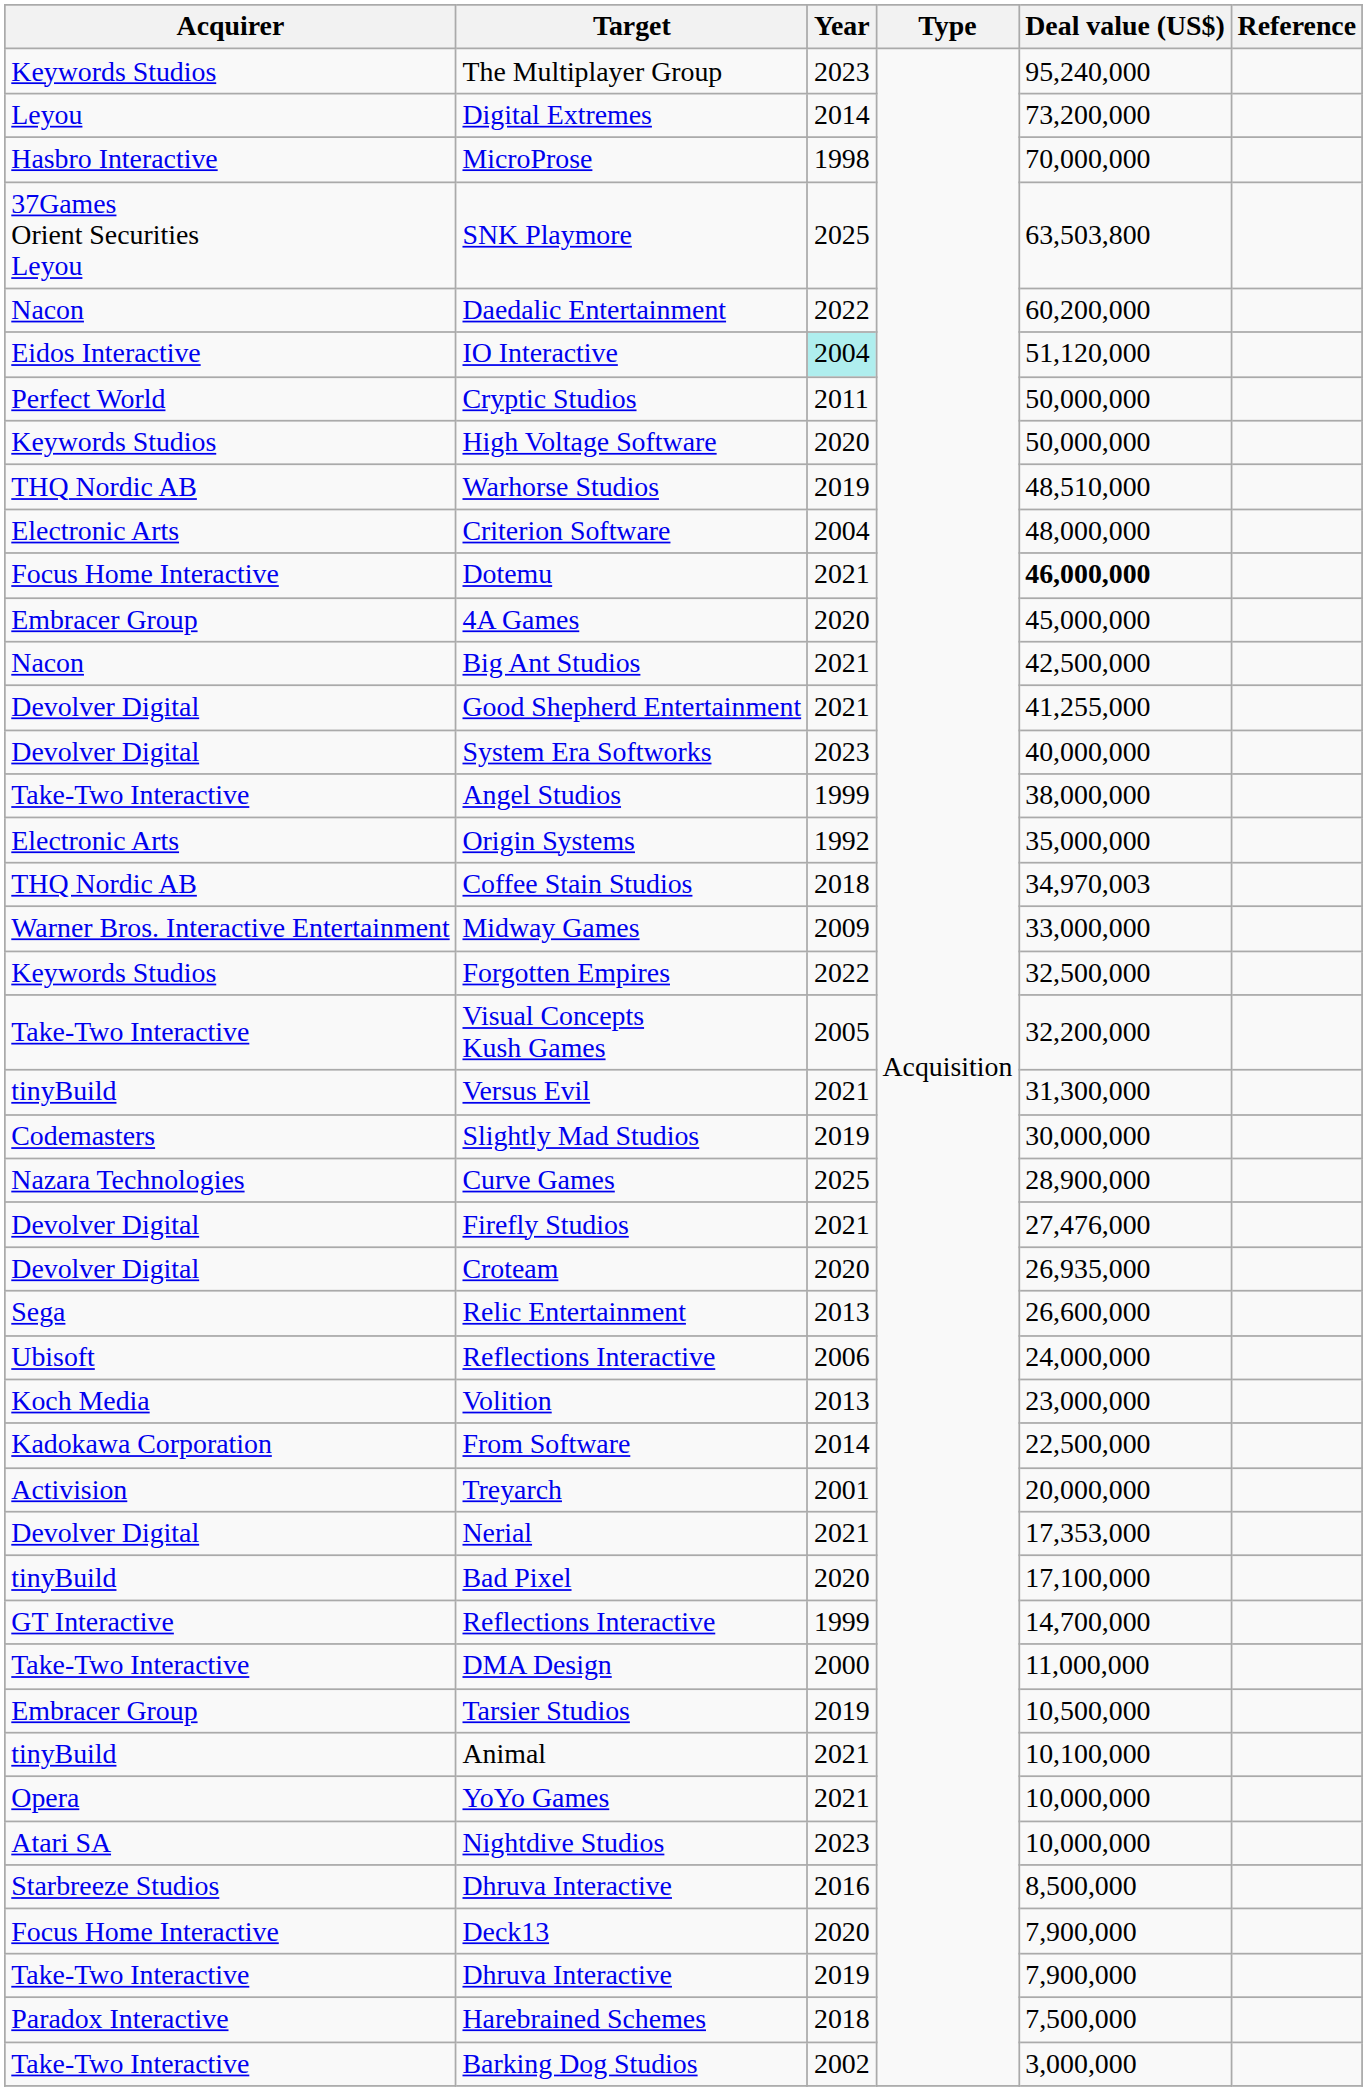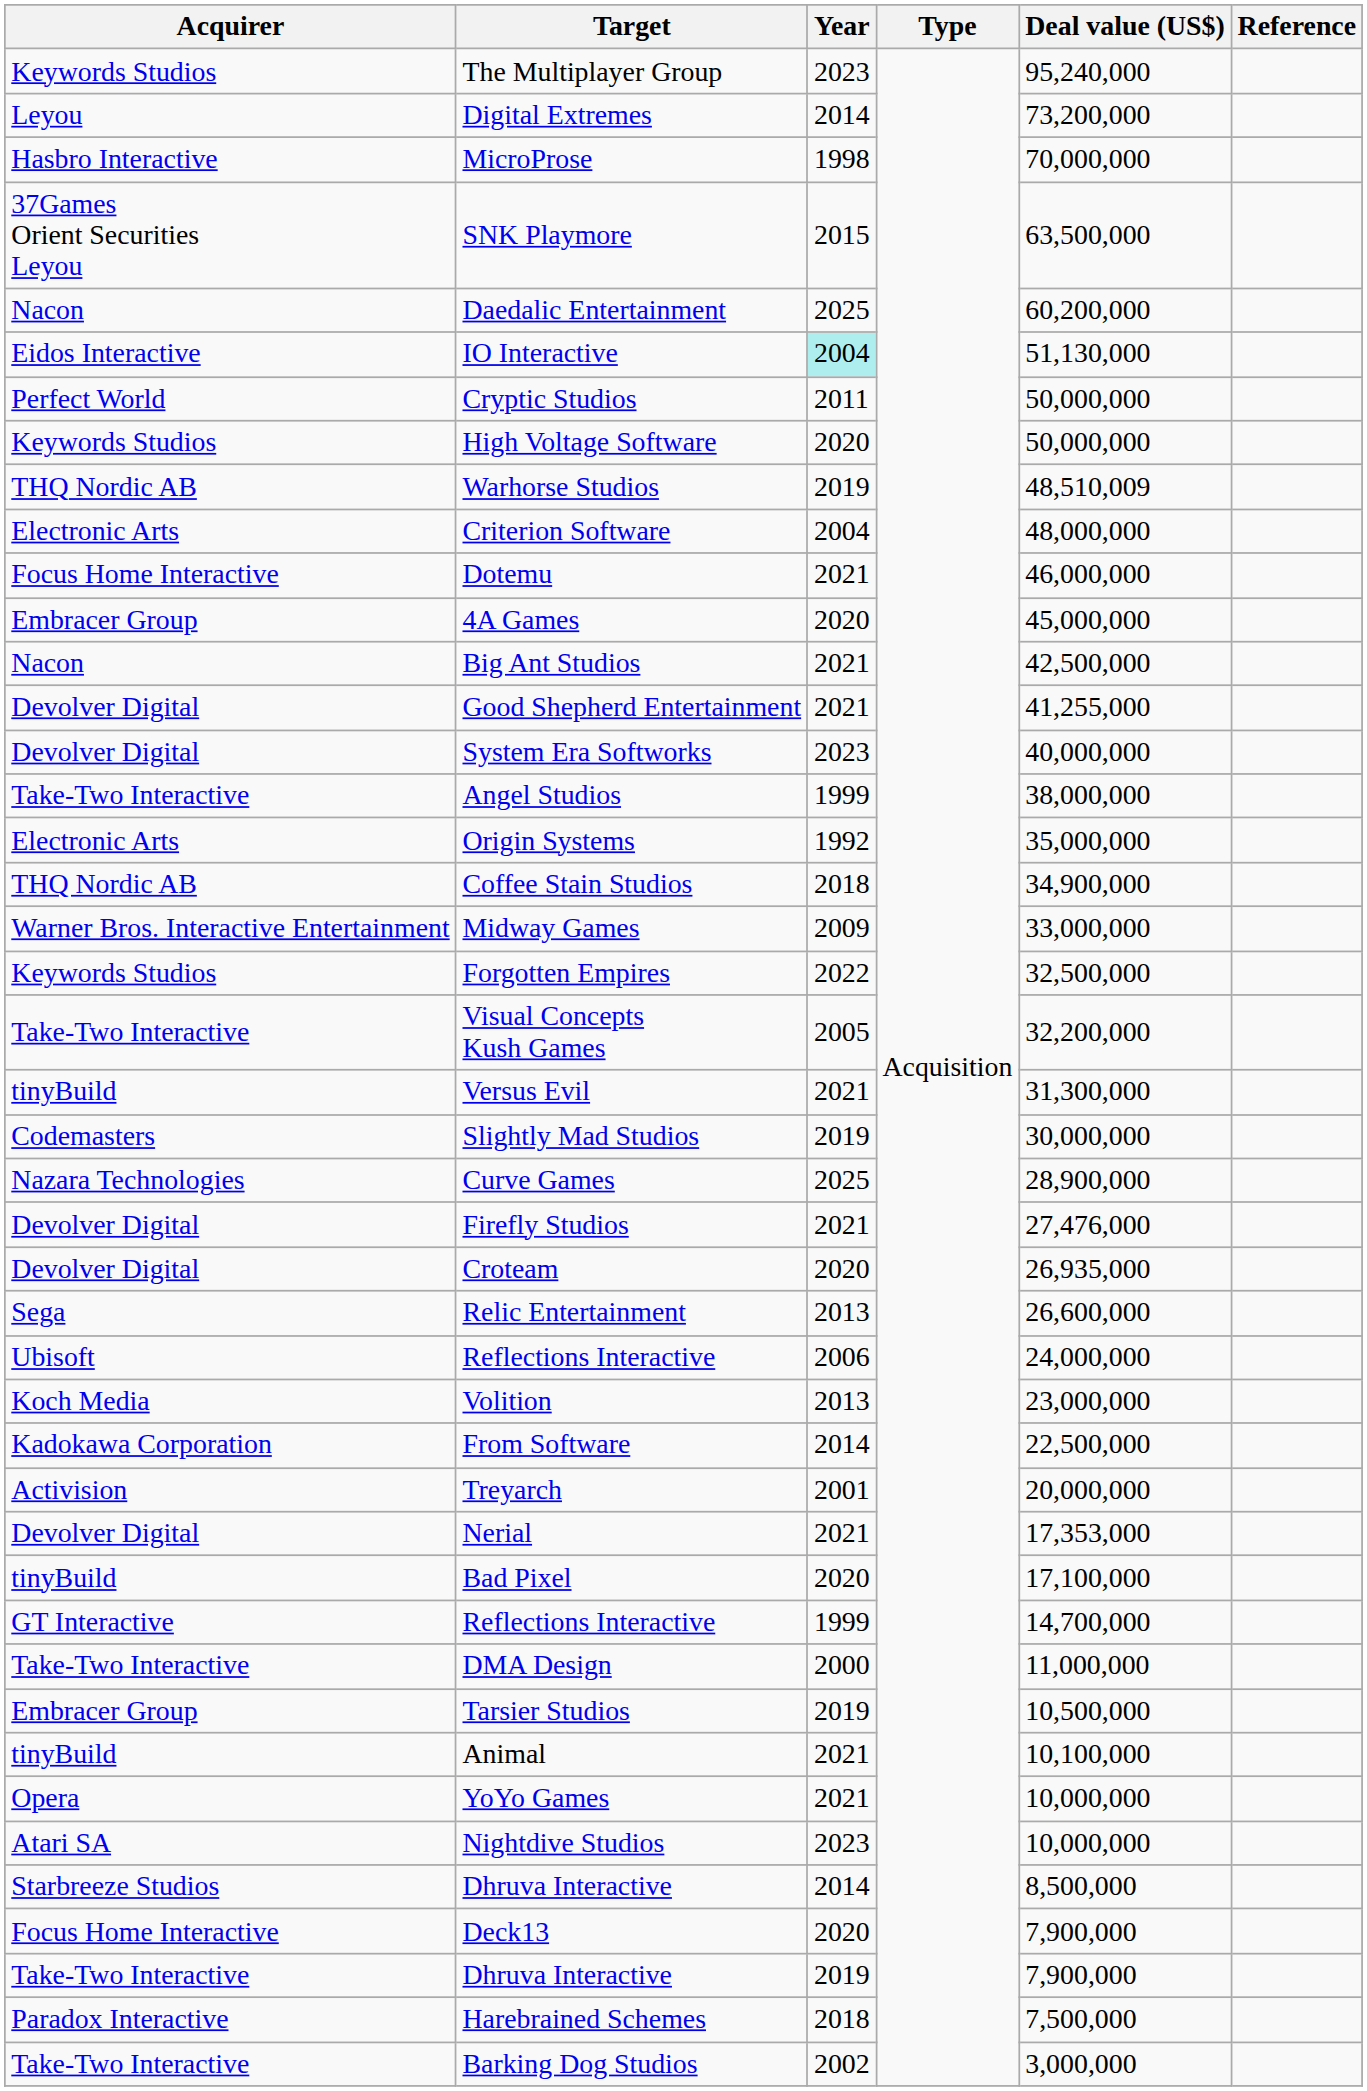 <table class="wikitable sortable">
 <tr>
 <th>Acquirer</th>
 <th>Target</th>
 <th>Year</th>
 <th>Type</th>
 <th>Deal value (US$)</th>
 <th>Reference</th>
 </tr>
 <tr>
 <td> <a href='#'>Keywords Studios</a></td>
 <td> The Multiplayer Group</td>
 <td>2023</td>
 <td rowspan="44">Acquisition</td>
 <td>95,240,000</td>
 <td></td>
 </tr>
 <tr>
 <td> <a href='#'>Leyou</a></td>
 <td> <a href='#'>Digital Extremes</a></td>
 <td>2014</td>
 <td>73,200,000</td>
 <td></td>
 </tr>
 <tr>
 <td> <a href='#'>Hasbro Interactive</a></td>
 <td> <a href='#'>MicroProse</a></td>
 <td>1998</td>
 <td>70,000,000</td>
 <td></td>
 </tr>
 <tr>
 <td> <a href='#'>37Games</a> <br>  Orient Securities <br>  <a href='#'>Leyou</a></td>
 <td> <a href='#'>SNK Playmore</a></td>
-<td>2025</td>
-<td>63,503,800</td>
+<td>2015</td>
+<td>63,500,000</td>
 <td></td>
 </tr>
 <tr>
 <td> <a href='#'>Nacon</a></td>
 <td> <a href='#'>Daedalic Entertainment</a></td>
-<td>2022</td>
+<td>2025</td>
 <td>60,200,000</td>
 <td></td>
 </tr>
 <tr>
 <td> <a href='#'>Eidos Interactive</a></td>
 <td> <a href='#'>IO Interactive</a></td>
 <td style="background: paleturquoise;">2004</td>
-<td>51,120,000</td>
+<td>51,130,000</td>
 <td></td>
 </tr>
 <tr>
 <td> <a href='#'>Perfect World</a></td>
 <td> <a href='#'>Cryptic Studios</a></td>
 <td>2011</td>
 <td>50,000,000</td>
 <td></td>
 </tr>
 <tr>
 <td> <a href='#'>Keywords Studios</a></td>
 <td> <a href='#'>High Voltage Software</a></td>
 <td>2020</td>
 <td>50,000,000</td>
 <td></td>
 </tr>
 <tr>
 <td> <a href='#'>THQ Nordic AB</a></td>
 <td> <a href='#'>Warhorse Studios</a></td>
 <td>2019</td>
-<td>48,510,000</td>
+<td>48,510,009</td>
 <td></td>
 </tr>
 <tr>
 <td> <a href='#'>Electronic Arts</a></td>
 <td> <a href='#'>Criterion Software</a></td>
 <td>2004</td>
 <td>48,000,000</td>
 <td></td>
 </tr>
 <tr>
 <td> <a href='#'>Focus Home Interactive</a></td>
 <td> <a href='#'>Dotemu</a></td>
 <td>2021</td>
-<td><strong>46,000,000</strong></td>
+<td>46,000,000</td>
 <td></td>
 </tr>
 <tr>
 <td> <a href='#'>Embracer Group</a></td>
 <td>  <a href='#'>4A Games</a></td>
 <td>2020</td>
 <td>45,000,000</td>
 <td></td>
 </tr>
 <tr>
 <td> <a href='#'>Nacon</a></td>
 <td> <a href='#'>Big Ant Studios</a></td>
 <td>2021</td>
 <td>42,500,000</td>
 <td></td>
 </tr>
 <tr>
 <td> <a href='#'>Devolver Digital</a></td>
 <td> <a href='#'>Good Shepherd Entertainment</a></td>
 <td>2021</td>
 <td>41,255,000</td>
 <td></td>
 </tr>
 <tr>
 <td> <a href='#'>Devolver Digital</a></td>
 <td> <a href='#'>System Era Softworks</a></td>
 <td>2023</td>
 <td>40,000,000</td>
 <td></td>
 </tr>
 <tr>
 <td> <a href='#'>Take-Two Interactive</a></td>
 <td> <a href='#'>Angel Studios</a></td>
 <td>1999</td>
 <td>38,000,000</td>
 <td></td>
 </tr>
 <tr>
 <td> <a href='#'>Electronic Arts</a></td>
 <td> <a href='#'>Origin Systems</a></td>
 <td>1992</td>
 <td>35,000,000</td>
 <td></td>
 </tr>
 <tr>
 <td> <a href='#'>THQ Nordic AB</a></td>
 <td> <a href='#'>Coffee Stain Studios</a></td>
 <td>2018</td>
-<td>34,970,003</td>
+<td>34,900,000</td>
 <td></td>
 </tr>
 <tr>
 <td> <a href='#'>Warner Bros. Interactive Entertainment</a></td>
 <td> <a href='#'>Midway Games</a></td>
 <td>2009</td>
 <td>33,000,000</td>
 <td></td>
 </tr>
 <tr>
 <td> <a href='#'>Keywords Studios</a></td>
 <td> <a href='#'>Forgotten Empires</a></td>
 <td>2022</td>
 <td>32,500,000</td>
 <td></td>
 </tr>
 <tr>
 <td> <a href='#'>Take-Two Interactive</a></td>
 <td> <a href='#'>Visual Concepts</a> <br>  <a href='#'>Kush Games</a></td>
 <td>2005</td>
 <td>32,200,000</td>
 <td></td>
 </tr>
 <tr>
 <td> <a href='#'>tinyBuild</a></td>
 <td> <a href='#'>Versus Evil</a></td>
 <td>2021</td>
 <td>31,300,000</td>
 <td></td>
 </tr>
 <tr>
 <td> <a href='#'>Codemasters</a></td>
 <td> <a href='#'>Slightly Mad Studios</a></td>
 <td>2019</td>
 <td>30,000,000</td>
 <td></td>
 </tr>
 <tr>
 <td> <a href='#'>Nazara Technologies</a></td>
 <td> <a href='#'>Curve Games</a></td>
 <td>2025</td>
 <td>28,900,000</td>
 <td></td>
 </tr>
 <tr>
 <td> <a href='#'>Devolver Digital</a></td>
 <td> <a href='#'>Firefly Studios</a></td>
 <td>2021</td>
 <td>27,476,000</td>
 <td></td>
 </tr>
 <tr>
 <td> <a href='#'>Devolver Digital</a></td>
 <td> <a href='#'>Croteam</a></td>
 <td>2020</td>
 <td>26,935,000</td>
 <td></td>
 </tr>
 <tr>
 <td> <a href='#'>Sega</a></td>
 <td> <a href='#'>Relic Entertainment</a></td>
 <td>2013</td>
 <td>26,600,000</td>
 <td></td>
 </tr>
 <tr>
 <td> <a href='#'>Ubisoft</a></td>
 <td> <a href='#'>Reflections Interactive</a></td>
 <td>2006</td>
 <td>24,000,000</td>
 <td></td>
 </tr>
 <tr>
 <td>  <a href='#'>Koch Media</a></td>
 <td> <a href='#'>Volition</a></td>
 <td>2013</td>
 <td>23,000,000</td>
 <td></td>
 </tr>
 <tr>
 <td> <a href='#'>Kadokawa Corporation</a></td>
 <td> <a href='#'>From Software</a></td>
 <td>2014</td>
 <td>22,500,000</td>
 <td></td>
 </tr>
 <tr>
 <td> <a href='#'>Activision</a></td>
 <td> <a href='#'>Treyarch</a></td>
 <td>2001</td>
 <td>20,000,000</td>
 <td></td>
 </tr>
 <tr>
 <td> <a href='#'>Devolver Digital</a></td>
 <td> <a href='#'>Nerial</a></td>
 <td>2021</td>
 <td>17,353,000</td>
 <td></td>
 </tr>
 <tr>
 <td> <a href='#'>tinyBuild</a></td>
 <td> <a href='#'>Bad Pixel</a></td>
 <td>2020</td>
 <td>17,100,000</td>
 <td></td>
 </tr>
 <tr>
 <td> <a href='#'>GT Interactive</a></td>
 <td> <a href='#'>Reflections Interactive</a></td>
 <td>1999</td>
 <td>14,700,000</td>
 <td></td>
 </tr>
 <tr>
 <td> <a href='#'>Take-Two Interactive</a></td>
 <td> <a href='#'>DMA Design</a></td>
 <td>2000</td>
 <td>11,000,000</td>
 <td></td>
 </tr>
 <tr>
 <td> <a href='#'>Embracer Group</a></td>
 <td> <a href='#'>Tarsier Studios</a></td>
 <td>2019</td>
 <td>10,500,000</td>
 <td></td>
 </tr>
 <tr>
 <td> <a href='#'>tinyBuild</a></td>
 <td> Animal</td>
 <td>2021</td>
 <td>10,100,000</td>
 <td></td>
 </tr>
 <tr>
 <td> <a href='#'>Opera</a></td>
 <td> <a href='#'>YoYo Games</a></td>
 <td>2021</td>
 <td>10,000,000</td>
 <td></td>
 </tr>
 <tr>
 <td> <a href='#'>Atari SA</a></td>
 <td> <a href='#'>Nightdive Studios</a></td>
 <td>2023</td>
 <td>10,000,000</td>
 <td></td>
 </tr>
 <tr>
 <td> <a href='#'>Starbreeze Studios</a></td>
 <td> <a href='#'>Dhruva Interactive</a></td>
-<td>2016</td>
+<td>2014</td>
 <td>8,500,000</td>
 <td></td>
 </tr>
 <tr>
 <td> <a href='#'>Focus Home Interactive</a></td>
 <td> <a href='#'>Deck13</a></td>
 <td>2020</td>
 <td>7,900,000</td>
 <td></td>
 </tr>
 <tr>
 <td> <a href='#'>Take-Two Interactive</a></td>
 <td> <a href='#'>Dhruva Interactive</a></td>
 <td>2019</td>
 <td>7,900,000</td>
 <td></td>
 </tr>
 <tr>
 <td> <a href='#'>Paradox Interactive</a></td>
 <td> <a href='#'>Harebrained Schemes</a></td>
 <td>2018</td>
 <td>7,500,000</td>
 <td></td>
 </tr>
 <tr>
 <td> <a href='#'>Take-Two Interactive</a></td>
 <td> <a href='#'>Barking Dog Studios</a></td>
 <td>2002</td>
 <td>3,000,000</td>
 <td></td>
 </tr>
 </table>
